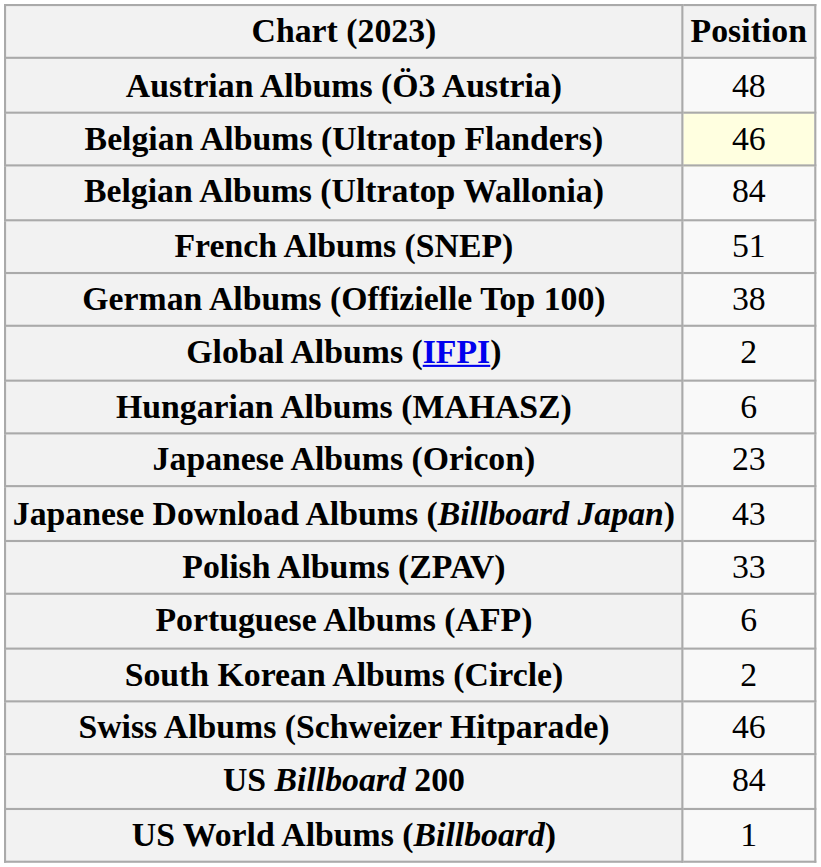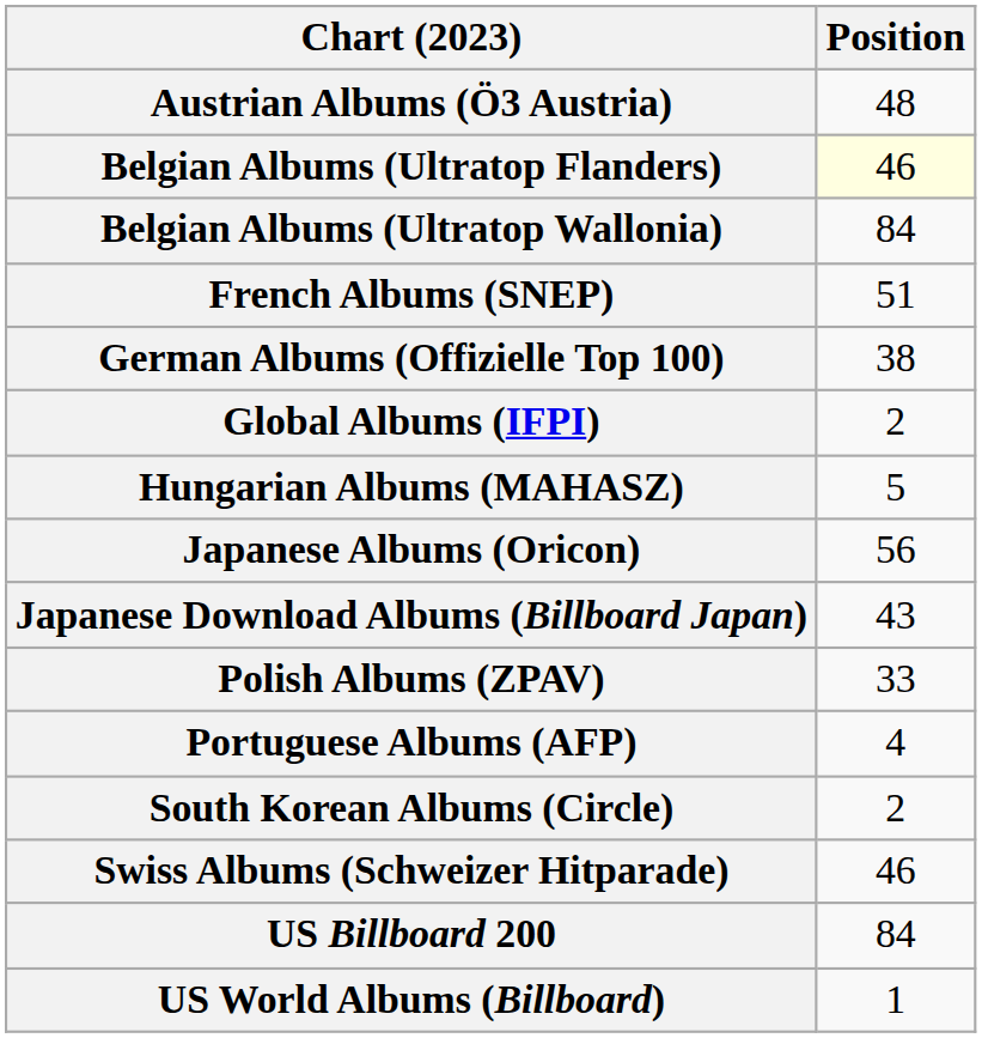 <table class="wikitable plainrowheaders sortable" style="text-align:center">
 <tr>
 <th scope="col">Chart (2023)</th>
 <th scope="col">Position</th>
 </tr>
 <tr>
 <th scope="row">Austrian Albums (Ö3 Austria)</th>
 <td>48</td>
 </tr>
 <tr>
 <th scope="row">Belgian Albums (Ultratop Flanders)</th>
 <td style="background: lightyellow;">46</td>
 </tr>
 <tr>
 <th scope="row">Belgian Albums (Ultratop Wallonia)</th>
 <td>84</td>
 </tr>
 <tr>
 <th scope="row">French Albums (SNEP)</th>
 <td>51</td>
 </tr>
 <tr>
 <th scope="row">German Albums (Offizielle Top 100)</th>
 <td>38</td>
 </tr>
 <tr>
 <th scope="row">Global Albums (<a href='#'>IFPI</a>)</th>
 <td>2</td>
 </tr>
 <tr>
 <th scope="row">Hungarian Albums (MAHASZ)</th>
-<td>6</td>
+<td>5</td>
 </tr>
 <tr>
 <th scope="row">Japanese Albums (Oricon)</th>
-<td>23</td>
+<td>56</td>
 </tr>
 <tr>
 <th scope="row">Japanese Download Albums (<em>Billboard Japan</em>)</th>
 <td>43</td>
 </tr>
 <tr>
 <th scope="row">Polish Albums (ZPAV)</th>
 <td>33</td>
 </tr>
 <tr>
 <th scope="row">Portuguese Albums (AFP)</th>
-<td>6</td>
+<td>4</td>
 </tr>
 <tr>
 <th scope="row">South Korean Albums (Circle)</th>
 <td>2</td>
 </tr>
 <tr>
 <th scope="row">Swiss Albums (Schweizer Hitparade)</th>
 <td>46</td>
 </tr>
 <tr>
 <th scope="row">US <em>Billboard</em> 200</th>
 <td>84</td>
 </tr>
 <tr>
 <th scope="row">US World Albums (<em>Billboard</em>)</th>
 <td>1</td>
 </tr>
 </table>
